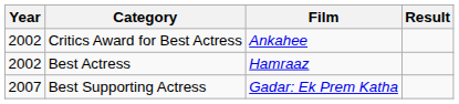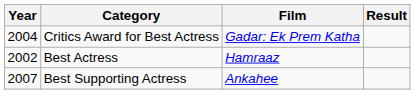 <table class="wikitable" style="font-size: 90%;">
 <tr>
 <th>Year</th>
 <th>Category</th>
 <th>Film</th>
 <th>Result</th>
 </tr>
 <tr>
-<td>2002</td>
+<td>2004</td>
 <td>Critics Award for Best Actress</td>
-<td><em><a href='#'>Ankahee</a></em></td>
+<td><em><a href='#'>Gadar: Ek Prem Katha</a></em></td>
 <td></td>
 </tr>
 <tr>
 <td>2002</td>
 <td>Best Actress</td>
 <td><em><a href='#'>Hamraaz</a></em></td>
 <td></td>
 </tr>
 <tr>
 <td>2007</td>
 <td>Best Supporting Actress</td>
-<td><em><a href='#'>Gadar: Ek Prem Katha</a></em></td>
+<td><em><a href='#'>Ankahee</a></em></td>
 <td></td>
 </tr>
 </table>
